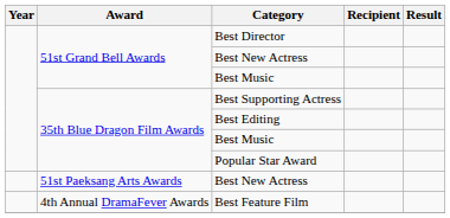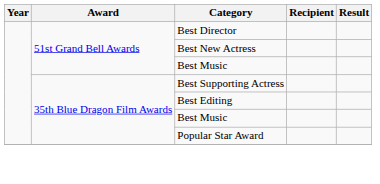 <table class="wikitable">
 <tr>
 <th>Year</th>
 <th>Award</th>
 <th>Category</th>
 <th>Recipient</th>
 <th>Result</th>
 </tr>
 <tr>
 <td rowspan="7"></td>
 <td rowspan="3"><a href='#'>51st Grand Bell Awards</a></td>
 <td>Best Director</td>
 <td></td>
 <td></td>
 </tr>
 <tr>
 <td>Best New Actress</td>
 <td></td>
 <td></td>
 </tr>
 <tr>
 <td>Best Music</td>
 <td></td>
 <td></td>
 </tr>
 <tr>
 <td rowspan="4"><a href='#'>35th Blue Dragon Film Awards</a></td>
 <td>Best Supporting Actress</td>
 <td></td>
 <td></td>
 </tr>
 <tr>
 <td>Best Editing</td>
 <td></td>
 <td></td>
 </tr>
 <tr>
 <td>Best Music</td>
 <td></td>
 <td></td>
 </tr>
 <tr>
 <td>Popular Star Award</td>
 <td></td>
 <td></td>
 </tr>
 <tr>
-<td></td>
-<td><a href='#'>51st Paeksang Arts Awards</a></td>
-<td>Best New Actress</td>
-<td></td>
-<td></td>
-</tr>
-<tr>
-<td></td>
-<td>4th Annual <a href='#'>DramaFever</a> Awards</td>
-<td>Best Feature Film</td>
-<td></td>
-<td></td>
-</tr>
-<tr>
 </tr>
 </table>
